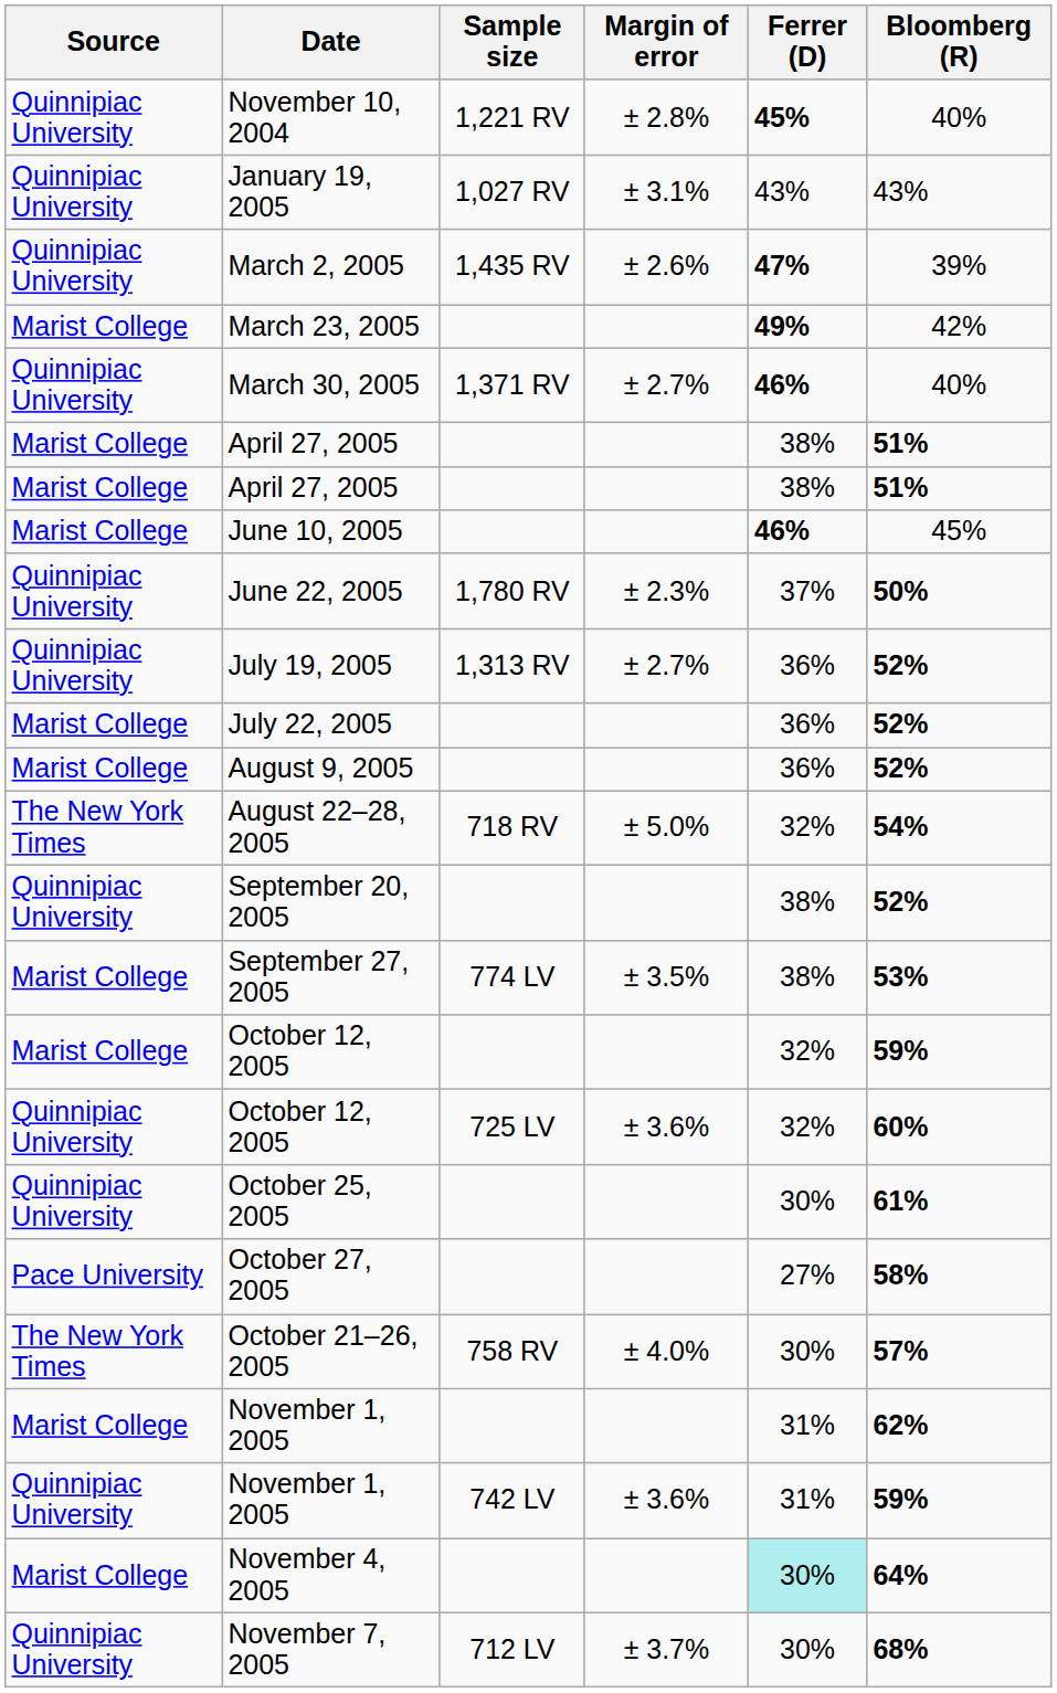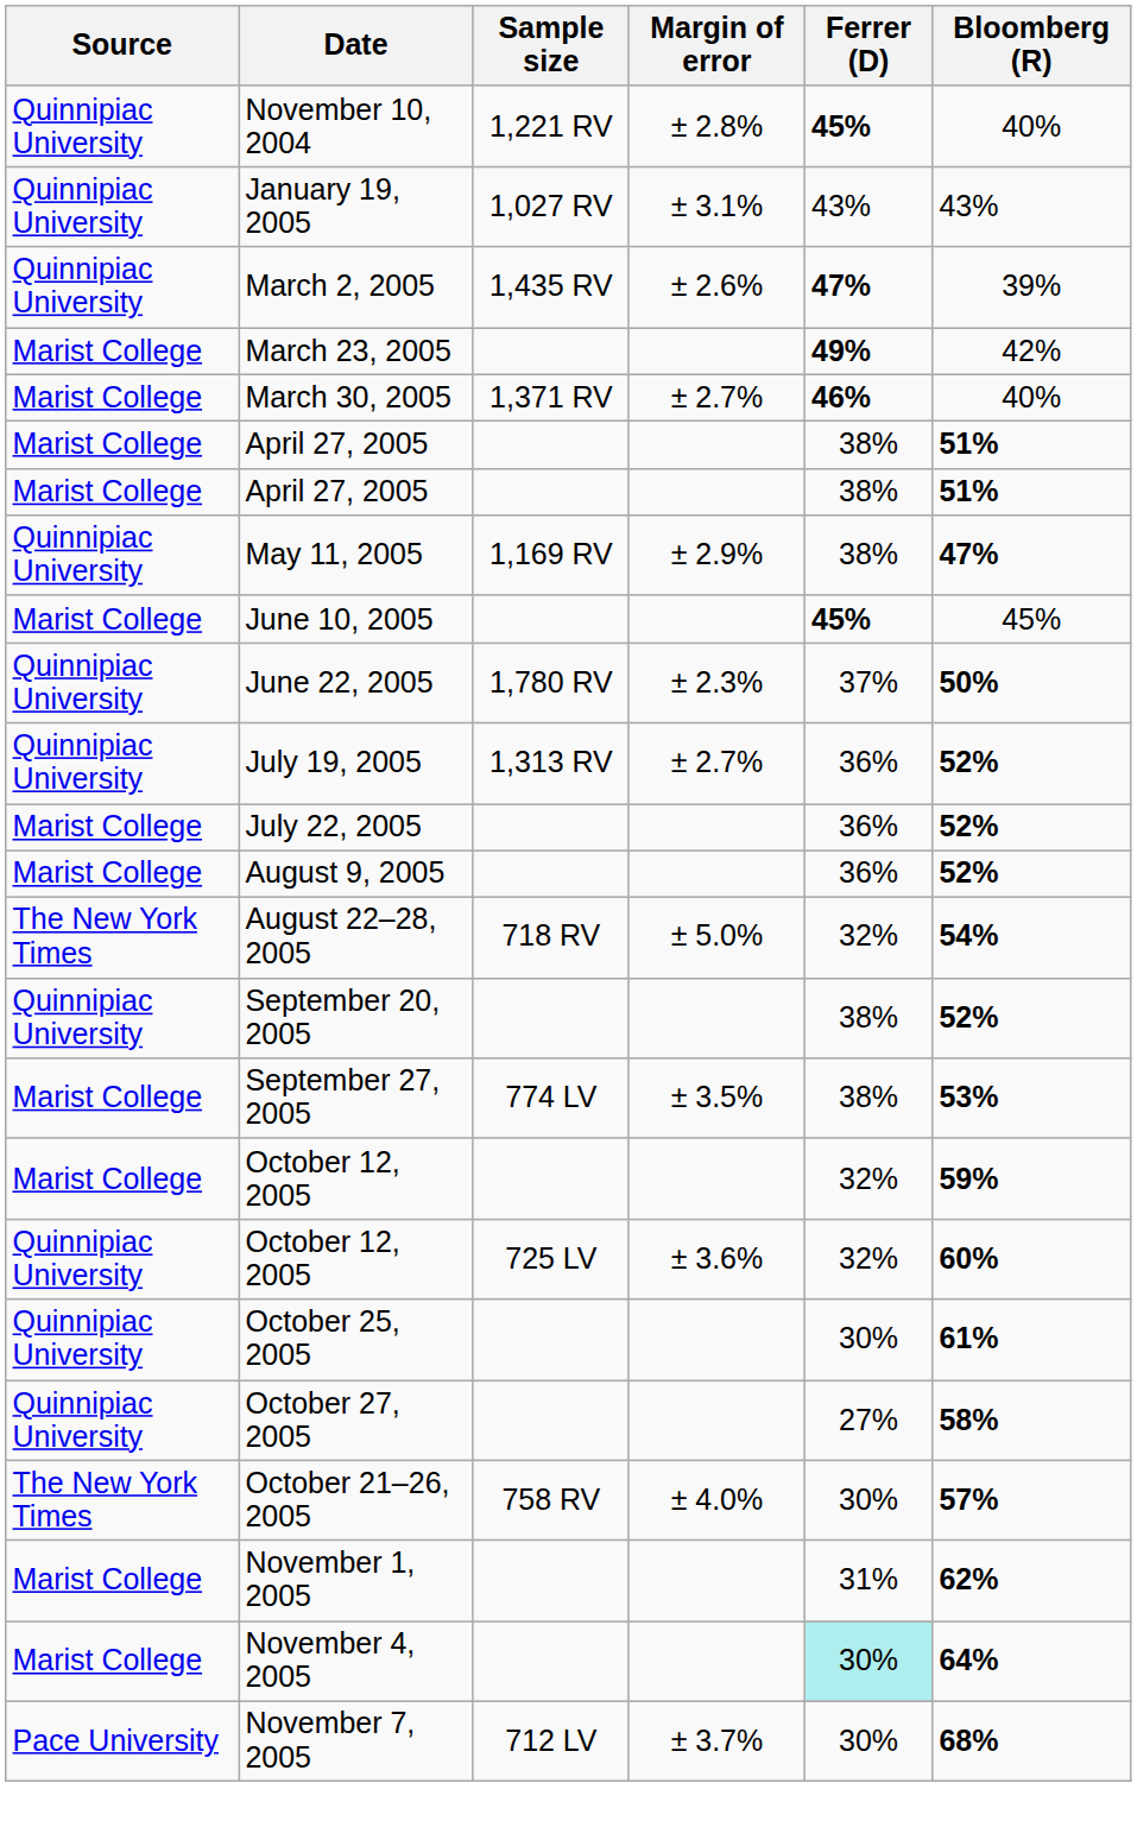 <table class="wikitable">
 <tr>
 <th>Source</th>
 <th>Date</th>
 <th>Sample size</th>
 <th>Margin of error</th>
 <th>Ferrer (D)</th>
 <th>Bloomberg (R)</th>
 </tr>
 <tr>
 <td><a href='#'>Quinnipiac University</a></td>
 <td>November 10, 2004</td>
 <td align=center>1,221 RV</td>
 <td align=center>± 2.8%</td>
 <td><strong>45%</strong></td>
 <td align=center>40%</td>
 </tr>
 <tr>
 <td><a href='#'>Quinnipiac University</a></td>
 <td>January 19, 2005</td>
 <td align=center>1,027 RV</td>
 <td align=center>± 3.1%</td>
 <td>43%</td>
 <td>43%</td>
 </tr>
 <tr>
 <td><a href='#'>Quinnipiac University</a></td>
 <td>March 2, 2005</td>
 <td align=center>1,435 RV</td>
 <td align=center>± 2.6%</td>
 <td><strong>47%</strong></td>
 <td align=center>39%</td>
 </tr>
 <tr>
 <td><a href='#'>Marist College</a></td>
 <td>March 23, 2005</td>
 <td></td>
 <td></td>
 <td><strong>49%</strong></td>
 <td align=center>42%</td>
 </tr>
 <tr>
-<td><a href='#'>Quinnipiac University</a></td>
+<td><a href='#'>Marist College</a></td>
 <td>March 30, 2005</td>
 <td align=center>1,371 RV</td>
 <td align=center>± 2.7%</td>
 <td><strong>46%</strong></td>
 <td align=center>40%</td>
 </tr>
 <tr>
 <td><a href='#'>Marist College</a></td>
 <td>April 27, 2005</td>
 <td></td>
 <td></td>
 <td align=center>38%</td>
 <td><strong>51%</strong></td>
 </tr>
 <tr>
 <td><a href='#'>Marist College</a></td>
 <td>April 27, 2005</td>
 <td></td>
 <td></td>
 <td align=center>38%</td>
 <td><strong>51%</strong></td>
 </tr>
 <tr>
+<td><a href='#'>Quinnipiac University</a></td>
+<td>May 11, 2005</td>
+<td align=center>1,169 RV</td>
+<td align=center>± 2.9%</td>
+<td align=center>38%</td>
+<td><strong>47%</strong></td>
+</tr>
+<tr>
 <td><a href='#'>Marist College</a></td>
 <td>June 10, 2005</td>
 <td></td>
 <td></td>
-<td><strong>46%</strong></td>
+<td><strong>45%</strong></td>
 <td align=center>45%</td>
 </tr>
 <tr>
 <td><a href='#'>Quinnipiac University</a></td>
 <td>June 22, 2005</td>
 <td align=center>1,780 RV</td>
 <td align=center>± 2.3%</td>
 <td align=center>37%</td>
 <td><strong>50%</strong></td>
 </tr>
 <tr>
 <td><a href='#'>Quinnipiac University</a></td>
 <td>July 19, 2005</td>
 <td align=center>1,313 RV</td>
 <td align=center>± 2.7%</td>
 <td align=center>36%</td>
 <td><strong>52%</strong></td>
 </tr>
 <tr>
 <td><a href='#'>Marist College</a></td>
 <td>July 22, 2005</td>
 <td></td>
 <td></td>
 <td align=center>36%</td>
 <td><strong>52%</strong></td>
 </tr>
 <tr>
 <td><a href='#'>Marist College</a></td>
 <td>August 9, 2005</td>
 <td></td>
 <td></td>
 <td align=center>36%</td>
 <td><strong>52%</strong></td>
 </tr>
 <tr>
 <td><a href='#'>The New York Times</a></td>
 <td>August 22–28, 2005</td>
 <td align=center>718 RV</td>
 <td align=center>± 5.0%</td>
 <td align=center>32%</td>
 <td><strong>54%</strong></td>
 </tr>
 <tr>
 <td><a href='#'>Quinnipiac University</a></td>
 <td>September 20, 2005</td>
 <td></td>
 <td></td>
 <td align=center>38%</td>
 <td><strong>52%</strong></td>
 </tr>
 <tr>
 <td><a href='#'>Marist College</a></td>
 <td>September 27, 2005</td>
 <td align=center>774 LV</td>
 <td align=center>± 3.5%</td>
 <td align=center>38%</td>
 <td><strong>53%</strong></td>
 </tr>
 <tr>
 <td><a href='#'>Marist College</a></td>
 <td>October 12, 2005</td>
 <td></td>
 <td></td>
 <td align=center>32%</td>
 <td><strong>59%</strong></td>
 </tr>
 <tr>
 <td><a href='#'>Quinnipiac University</a></td>
 <td>October 12, 2005</td>
 <td align=center>725 LV</td>
 <td align=center>± 3.6%</td>
 <td align=center>32%</td>
 <td><strong>60%</strong></td>
 </tr>
 <tr>
 <td><a href='#'>Quinnipiac University</a></td>
 <td>October 25, 2005</td>
 <td></td>
 <td></td>
 <td align=center>30%</td>
 <td><strong>61%</strong></td>
 </tr>
 <tr>
-<td><a href='#'>Pace University</a></td>
+<td><a href='#'>Quinnipiac University</a></td>
 <td>October 27, 2005</td>
 <td></td>
 <td></td>
 <td align=center>27%</td>
 <td><strong>58%</strong></td>
 </tr>
 <tr>
 <td><a href='#'>The New York Times</a></td>
 <td>October 21–26, 2005</td>
 <td align=center>758 RV</td>
 <td align=center>± 4.0%</td>
 <td align=center>30%</td>
 <td><strong>57%</strong></td>
 </tr>
 <tr>
 <td><a href='#'>Marist College</a></td>
 <td>November 1, 2005</td>
 <td></td>
 <td></td>
 <td align=center>31%</td>
 <td><strong>62%</strong></td>
 </tr>
 <tr>
-<td><a href='#'>Quinnipiac University</a></td>
-<td>November 1, 2005</td>
-<td align=center>742 LV</td>
-<td align=center>± 3.6%</td>
-<td align=center>31%</td>
-<td><strong>59%</strong></td>
-</tr>
-<tr>
 <td><a href='#'>Marist College</a></td>
 <td>November 4, 2005</td>
 <td></td>
 <td></td>
 <td align=center style="background: paleturquoise;">30%</td>
 <td><strong>64%</strong></td>
 </tr>
 <tr>
-<td><a href='#'>Quinnipiac University</a></td>
+<td><a href='#'>Pace University</a></td>
 <td>November 7, 2005</td>
 <td align=center>712 LV</td>
 <td align=center>± 3.7%</td>
 <td align=center>30%</td>
 <td><strong>68%</strong></td>
 </tr>
 </table>
